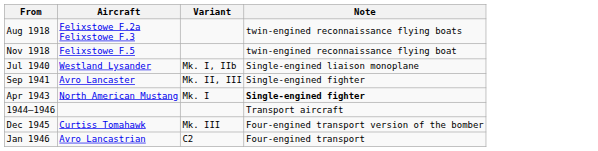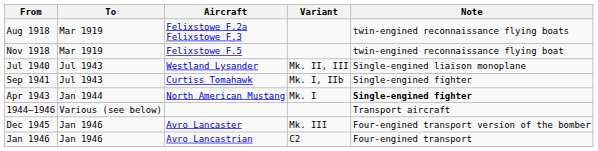 <table class="wikitable">
 <tr>
 <th>From</th>
+<th>To</th>
 <th>Aircraft</th>
 <th>Variant</th>
 <th>Note</th>
 </tr>
 <tr>
 <td>Aug 1918</td>
+<td>Mar 1919</td>
 <td><a href='#'>Felixstowe F.2a</a><br><a href='#'>Felixstowe F.3</a></td>
 <td></td>
 <td>twin-engined reconnaissance flying boats</td>
 </tr>
 <tr>
 <td>Nov 1918</td>
+<td>Mar 1919</td>
 <td><a href='#'>Felixstowe F.5</a></td>
 <td></td>
 <td>twin-engined reconnaissance flying boat</td>
 </tr>
 <tr>
 <td>Jul 1940</td>
+<td>Jul 1943</td>
 <td><a href='#'>Westland Lysander</a></td>
-<td>Mk. I, IIb</td>
+<td>Mk. II, III</td>
 <td>Single-engined liaison monoplane</td>
 </tr>
 <tr>
 <td>Sep 1941</td>
-<td><a href='#'>Avro Lancaster</a></td>
-<td>Mk. II, III</td>
+<td>Jul 1943</td>
+<td><a href='#'>Curtiss Tomahawk</a></td>
+<td>Mk. I, IIb</td>
 <td>Single-engined fighter</td>
 </tr>
 <tr>
 <td>Apr 1943</td>
+<td>Jan 1944</td>
 <td><a href='#'>North American Mustang</a></td>
 <td>Mk. I</td>
 <td><strong>Single-engined fighter</strong></td>
 </tr>
 <tr>
 <td>1944–1946</td>
+<td>Various (see below)</td>
 <td></td>
 <td></td>
 <td>Transport aircraft</td>
 </tr>
 <tr>
 <td>Dec 1945</td>
-<td><a href='#'>Curtiss Tomahawk</a></td>
+<td>Jan 1946</td>
+<td><a href='#'>Avro Lancaster</a></td>
 <td>Mk. III</td>
 <td>Four-engined transport version of the bomber</td>
 </tr>
 <tr>
+<td>Jan 1946</td>
 <td>Jan 1946</td>
 <td><a href='#'>Avro Lancastrian</a></td>
 <td>C2</td>
 <td>Four-engined transport</td>
 </tr>
 </table>
